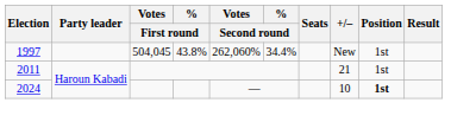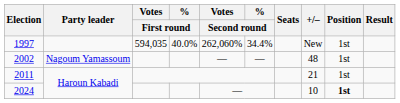 <table class=wikitable style=text-align:center>
 <tr>
 <th rowspan="2">Election</th>
 <th rowspan=2>Party leader</th>
 <th>Votes</th>
 <th>%</th>
 <th>Votes</th>
 <th>%</th>
 <th rowspan=2>Seats</th>
 <th rowspan=2>+/–</th>
 <th rowspan=2>Position</th>
 <th rowspan=2>Result</th>
 </tr>
 <tr>
 <th colspan=2>First round</th>
 <th colspan=2>Second round</th>
 </tr>
 <tr>
 <td><a href='#'>1997</a></td>
 <td></td>
-<td>504,045</td>
-<td>43.8%</td>
+<td>594,035</td>
+<td>40.0%</td>
 <td>262,060%</td>
 <td>34.4%</td>
 <td></td>
 <td>New</td>
 <td>1st</td>
+<td></td>
+</tr>
+<tr>
+<td><a href='#'>2002</a></td>
+<td><a href='#'>Nagoum Yamassoum</a></td>
+<td></td>
+<td></td>
+<td>—</td>
+<td>—</td>
+<td></td>
+<td> 48</td>
+<td> 1st</td>
 <td></td>
 </tr>
 <tr>
 <td><a href='#'>2011</a></td>
 <td rowspan="2"><a href='#'>Haroun Kabadi</a></td>
 <td colspan=4></td>
 <td></td>
 <td> 21</td>
 <td> 1st</td>
 <td></td>
 </tr>
 <tr>
 <td><a href='#'>2024</a></td>
 <td></td>
 <td></td>
 <td colspan="2">—</td>
 <td></td>
 <td> 10</td>
 <td><strong> 1st</strong></td>
 <td></td>
 </tr>
 </table>
